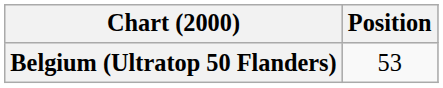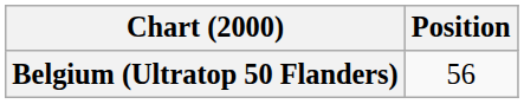 <table class="wikitable plainrowheaders" style="text-align:center">
 <tr>
 <th scope="col">Chart (2000)</th>
 <th scope="col">Position</th>
 </tr>
 <tr>
 <th scope="row">Belgium (Ultratop 50 Flanders)</th>
-<td>53</td>
+<td>56</td>
 </tr>
 </table>
